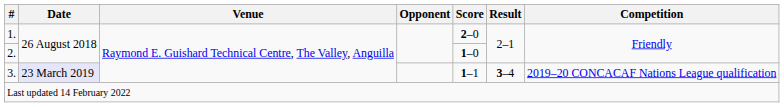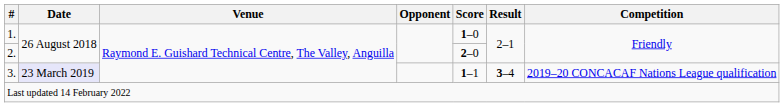 <table class="wikitable" style="font-size:95%">
 <tr>
 <th>#</th>
 <th>Date</th>
 <th>Venue</th>
 <th>Opponent</th>
 <th>Score</th>
 <th>Result</th>
 <th>Competition</th>
 </tr>
 <tr>
 <td>1.</td>
 <td rowspan=2>26 August 2018</td>
 <td rowspan=3><a href='#'>Raymond E. Guishard Technical Centre</a>, <a href='#'>The Valley</a>, <a href='#'>Anguilla</a></td>
 <td rowspan=2></td>
-<td align=center><strong>2</strong>–0</td>
+<td align=center><strong>1</strong>–0</td>
 <td rowspan=2 style="text-align:center;">2–1</td>
 <td rowspan=2 style="text-align:center;"><a href='#'>Friendly</a></td>
 </tr>
 <tr>
 <td>2.</td>
-<td align=center><strong>1</strong>–0</td>
+<td align=center><strong>2</strong>–0</td>
 </tr>
 <tr>
 <td>3.</td>
 <td style="background: lavender;">23 March 2019</td>
 <td></td>
 <td align=center><strong>1</strong>–1</td>
 <td align=center><strong>3</strong>–4</td>
 <td><a href='#'>2019–20 CONCACAF Nations League qualification</a></td>
 </tr>
 <tr>
 <td colspan="7"><small>Last updated 14 February 2022</small></td>
 </tr>
 </table>
